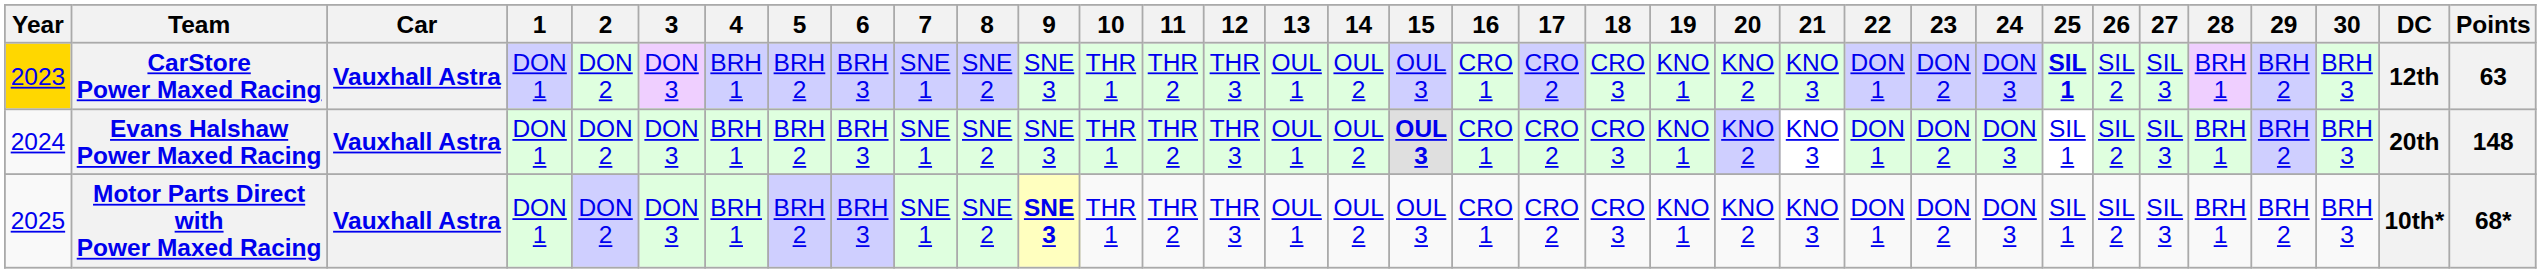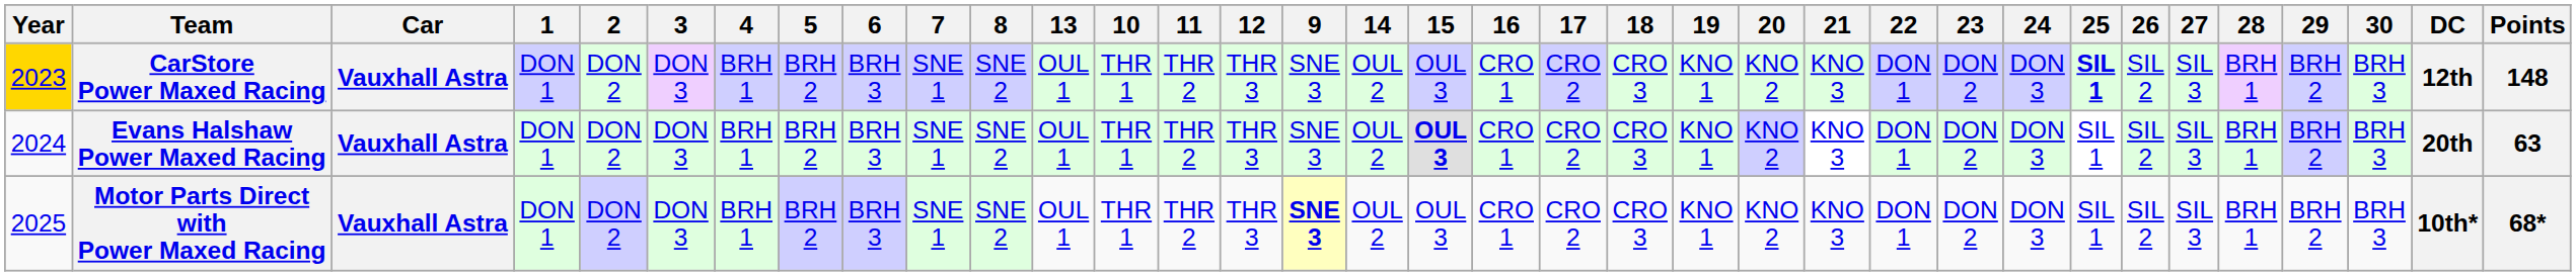 <table class="wikitable" style="text-align:center; font-size:85%">
 <tr>
 <th>Year</th>
 <th>Team</th>
 <th>Car</th>
 <th>1</th>
 <th>2</th>
 <th>3</th>
 <th>4</th>
 <th>5</th>
 <th>6</th>
 <th>7</th>
 <th>8</th>
-<th>9</th>
+<th>13</th>
 <th>10</th>
 <th>11</th>
 <th>12</th>
-<th>13</th>
+<th>9</th>
 <th>14</th>
 <th>15</th>
 <th>16</th>
 <th>17</th>
 <th>18</th>
 <th>19</th>
 <th>20</th>
 <th>21</th>
 <th>22</th>
 <th>23</th>
 <th>24</th>
 <th>25</th>
 <th>26</th>
 <th>27</th>
 <th>28</th>
 <th>29</th>
 <th>30</th>
 <th>DC</th>
 <th>Points</th>
 </tr>
 <tr>
 <td style="background: gold;"><a href='#'>2023</a></td>
 <th nowrap><a href='#'>CarStore<br>Power Maxed Racing</a></th>
 <th nowrap><a href='#'>Vauxhall Astra</a></th>
 <td style="background:#CFCFFF;"><a href='#'>DON<br>1</a><br></td>
 <td style="background:#DFFFDF;"><a href='#'>DON<br>2</a><br></td>
 <td style="background:#EFCFFF;"><a href='#'>DON<br>3</a><br></td>
 <td style="background:#CFCFFF;"><a href='#'>BRH<br>1</a><br></td>
 <td style="background:#CFCFFF;"><a href='#'>BRH<br>2</a><br></td>
 <td style="background:#CFCFFF;"><a href='#'>BRH<br>3</a><br></td>
 <td style="background:#CFCFFF;"><a href='#'>SNE<br>1</a><br></td>
 <td style="background:#CFCFFF;"><a href='#'>SNE<br>2</a><br></td>
-<td style="background:#DFFFDF;"><a href='#'>SNE<br>3</a><br></td>
+<td style="background:#DFFFDF;"><a href='#'>OUL<br>1</a><br></td>
 <td style="background:#DFFFDF;"><a href='#'>THR<br>1</a><br></td>
 <td style="background:#DFFFDF;"><a href='#'>THR<br>2</a><br></td>
 <td style="background:#DFFFDF;"><a href='#'>THR<br>3</a><br></td>
-<td style="background:#DFFFDF;"><a href='#'>OUL<br>1</a><br></td>
+<td style="background:#DFFFDF;"><a href='#'>SNE<br>3</a><br></td>
 <td style="background:#DFFFDF;"><a href='#'>OUL<br>2</a><br></td>
 <td style="background:#CFCFFF;"><a href='#'>OUL<br>3</a><br></td>
 <td style="background:#DFFFDF;"><a href='#'>CRO<br>1</a><br></td>
 <td style="background:#CFCFFF;"><a href='#'>CRO<br>2</a><br></td>
 <td style="background:#DFFFDF;"><a href='#'>CRO<br>3</a><br></td>
 <td style="background:#DFFFDF;"><a href='#'>KNO<br>1</a><br></td>
 <td style="background:#DFFFDF;"><a href='#'>KNO<br>2</a><br></td>
 <td style="background:#DFFFDF;"><a href='#'>KNO<br>3</a><br></td>
 <td style="background:#CFCFFF;"><a href='#'>DON<br>1</a><br></td>
 <td style="background:#CFCFFF;"><a href='#'>DON<br>2</a><br></td>
 <td style="background:#CFCFFF;"><a href='#'>DON<br>3</a><br></td>
 <td style="background:#DFFFDF;"><strong><a href='#'>SIL<br>1</a></strong><br></td>
 <td style="background:#DFFFDF;"><a href='#'>SIL<br>2</a><br></td>
 <td style="background:#DFFFDF;"><a href='#'>SIL<br>3</a><br></td>
 <td style="background:#EFCFFF;"><a href='#'>BRH<br>1</a><br></td>
 <td style="background:#CFCFFF;"><a href='#'>BRH<br>2</a><br></td>
 <td style="background:#DFFFDF;"><a href='#'>BRH<br>3</a><br></td>
 <th>12th</th>
-<th>63</th>
+<th>148</th>
 </tr>
 <tr>
 <td><a href='#'>2024</a></td>
 <th nowrap><a href='#'>Evans Halshaw<br>Power Maxed Racing</a></th>
 <th nowrap><a href='#'>Vauxhall Astra</a></th>
 <td style="background:#DFFFDF;"><a href='#'>DON<br>1</a><br></td>
 <td style="background:#DFFFDF;"><a href='#'>DON<br>2</a><br></td>
 <td style="background:#DFFFDF;"><a href='#'>DON<br>3</a><br></td>
 <td style="background:#DFFFDF;"><a href='#'>BRH<br>1</a><br></td>
 <td style="background:#DFFFDF;"><a href='#'>BRH<br>2</a><br></td>
 <td style="background:#DFFFDF;"><a href='#'>BRH<br>3</a><br></td>
 <td style="background:#DFFFDF;"><a href='#'>SNE<br>1</a><br></td>
 <td style="background:#DFFFDF;"><a href='#'>SNE<br>2</a><br></td>
-<td style="background:#DFFFDF;"><a href='#'>SNE<br>3</a><br></td>
+<td style="background:#DFFFDF;"><a href='#'>OUL<br>1</a><br></td>
 <td style="background:#DFFFDF;"><a href='#'>THR<br>1</a><br></td>
 <td style="background:#DFFFDF;"><a href='#'>THR<br>2</a><br></td>
 <td style="background:#DFFFDF;"><a href='#'>THR<br>3</a><br></td>
-<td style="background:#DFFFDF;"><a href='#'>OUL<br>1</a><br></td>
+<td style="background:#DFFFDF;"><a href='#'>SNE<br>3</a><br></td>
 <td style="background:#DFFFDF;"><a href='#'>OUL<br>2</a><br></td>
 <td style="background:#DFDFDF;"><strong><a href='#'>OUL<br>3</a></strong><br></td>
 <td style="background:#DFFFDF;"><a href='#'>CRO<br>1</a><br></td>
 <td style="background:#DFFFDF;"><a href='#'>CRO<br>2</a><br></td>
 <td style="background:#DFFFDF;"><a href='#'>CRO<br>3</a><br></td>
 <td style="background:#DFFFDF;"><a href='#'>KNO<br>1</a><br></td>
 <td style="background:#CFCFFF;"><a href='#'>KNO<br>2</a><br></td>
 <td style="background:#FFFFFF;"><a href='#'>KNO<br>3</a><br></td>
 <td style="background:#DFFFDF;"><a href='#'>DON<br>1</a><br></td>
 <td style="background:#DFFFDF;"><a href='#'>DON<br>2</a><br></td>
 <td style="background:#DFFFDF;"><a href='#'>DON<br>3</a><br></td>
 <td style="background:#FFFFFF;"><a href='#'>SIL<br>1</a><br></td>
 <td style="background:#DFFFDF;"><a href='#'>SIL<br>2</a><br></td>
 <td style="background:#DFFFDF;"><a href='#'>SIL<br>3</a><br></td>
 <td style="background:#DFFFDF;"><a href='#'>BRH<br>1</a><br></td>
 <td style="background:#CFCFFF;"><a href='#'>BRH<br>2</a><br></td>
 <td style="background:#DFFFDF;"><a href='#'>BRH<br>3</a><br></td>
 <th>20th</th>
-<th>148</th>
+<th>63</th>
 </tr>
 <tr>
 <td><a href='#'>2025</a></td>
 <th><a href='#'>Motor Parts Direct with<br>Power Maxed Racing</a></th>
 <th><a href='#'>Vauxhall Astra</a></th>
 <td style="background:#DFFFDF;"><a href='#'>DON<br>1</a><br></td>
 <td style="background:#CFCFFF;"><a href='#'>DON<br>2</a><br></td>
 <td style="background:#DFFFDF;"><a href='#'>DON<br>3</a><br></td>
 <td style="background:#DFFFDF;"><a href='#'>BRH<br>1</a><br></td>
 <td style="background:#CFCFFF;"><a href='#'>BRH<br>2</a><br></td>
 <td style="background:#CFCFFF;"><a href='#'>BRH<br>3</a><br></td>
 <td style="background:#DFFFDF;"><a href='#'>SNE<br>1</a><br></td>
 <td style="background:#DFFFDF;"><a href='#'>SNE<br>2</a><br></td>
-<td style="background:#FFFFBF;"><strong><a href='#'>SNE<br>3</a></strong><br></td>
+<td style="background:#;"><a href='#'>OUL<br>1</a><br></td>
 <td style="background:#;"><a href='#'>THR<br>1</a><br></td>
 <td style="background:#;"><a href='#'>THR<br>2</a><br></td>
 <td style="background:#;"><a href='#'>THR<br>3</a><br></td>
-<td style="background:#;"><a href='#'>OUL<br>1</a><br></td>
+<td style="background:#FFFFBF;"><strong><a href='#'>SNE<br>3</a></strong><br></td>
 <td style="background:#;"><a href='#'>OUL<br>2</a><br></td>
 <td style="background:#;"><a href='#'>OUL<br>3</a><br></td>
 <td style="background:#;"><a href='#'>CRO<br>1</a><br></td>
 <td style="background:#;"><a href='#'>CRO<br>2</a><br></td>
 <td style="background:#;"><a href='#'>CRO<br>3</a><br></td>
 <td style="background:#;"><a href='#'>KNO<br>1</a><br></td>
 <td style="background:#;"><a href='#'>KNO<br>2</a><br></td>
 <td style="background:#;"><a href='#'>KNO<br>3</a><br></td>
 <td style="background:#;"><a href='#'>DON<br>1</a><br></td>
 <td style="background:#;"><a href='#'>DON<br>2</a><br></td>
 <td style="background:#;"><a href='#'>DON<br>3</a><br></td>
 <td style="background:#;"><a href='#'>SIL<br>1</a><br></td>
 <td style="background:#;"><a href='#'>SIL<br>2</a><br></td>
 <td style="background:#;"><a href='#'>SIL<br>3</a><br></td>
 <td style="background:#;"><a href='#'>BRH<br>1</a><br></td>
 <td style="background:#;"><a href='#'>BRH<br>2</a><br></td>
 <td style="background:#;"><a href='#'>BRH<br>3</a><br></td>
 <th>10th*</th>
 <th>68*</th>
 </tr>
 </table>
